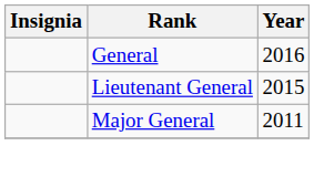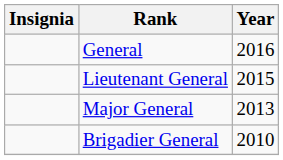 <table class="wikitable">
 <tr>
 <th>Insignia</th>
 <th>Rank</th>
 <th>Year</th>
 </tr>
 <tr>
 <td></td>
 <td><a href='#'>General</a></td>
 <td>2016</td>
 </tr>
 <tr>
 <td></td>
 <td><a href='#'>Lieutenant General</a></td>
 <td>2015</td>
 </tr>
 <tr>
 <td></td>
 <td><a href='#'>Major General</a></td>
-<td>2011</td>
+<td>2013</td>
+</tr>
+<tr>
+<td></td>
+<td><a href='#'>Brigadier General</a></td>
+<td>2010</td>
 </tr>
 <tr>
 </tr>
 </table>
